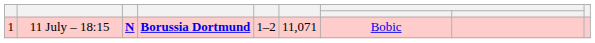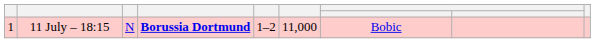 <table class="wikitable" Style="text-align: center;font-size:90%">
 <tr>
 <th rowspan="2"></th>
 <th rowspan="2" style="width:110px"></th>
 <th rowspan="2"></th>
 <th rowspan="2"></th>
 <th rowspan="2"></th>
 <th rowspan="2"></th>
 <th colspan="2"></th>
 <th rowspan="2"></th>
 </tr>
 <tr>
 <th style="width:140px"></th>
 <th style="width:140px"></th>
 </tr>
 <tr style="background:#fcc;">
 <td>1</td>
 <td>11 July – 18:15</td>
-<td><strong><a href='#'>N</a></strong></td>
+<td><a href='#'>N</a></td>
 <td><strong><a href='#'>Borussia Dortmund</a></strong></td>
 <td>1–2</td>
-<td>11,071</td>
+<td>11,000</td>
 <td><a href='#'>Bobic</a> </td>
 <td></td>
 <td></td>
 </tr>
 </table>
